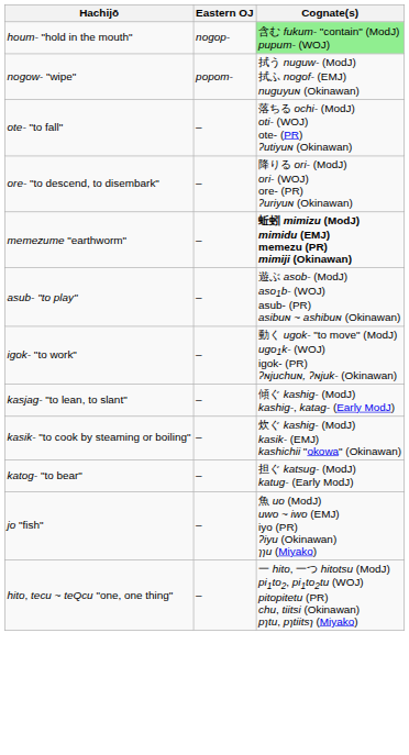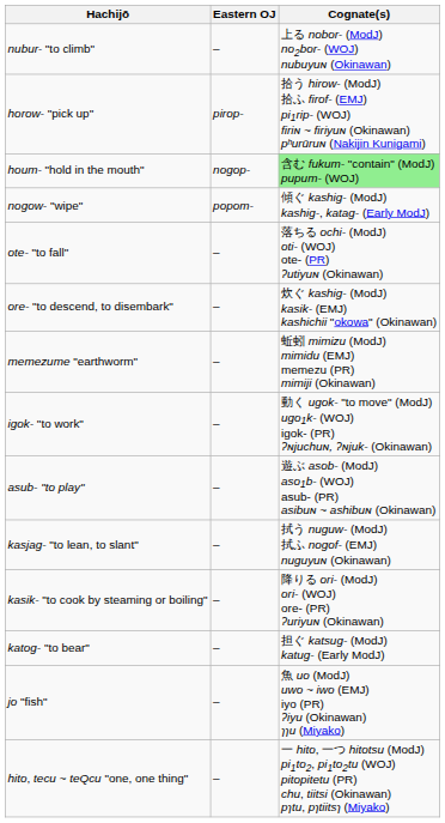 <table class="wikitable">
 <tr>
 <th>Hachijō</th>
 <th>Eastern <span>OJ</span></th>
 <th>Cognate(s)</th>
+</tr>
+<tr>
+<td><em>nubur-</em> "to climb"</td>
+<td>–</td>
+<td>上る <em>nobor-</em> (<a href='#'><span>ModJ</span></a>)<br><em>no<sub>2</sub>bor-</em> (<a href='#'><span>WOJ</span></a>)<br><em>nubuyuɴ</em> (<a href='#'>Okinawan</a>)</td>
+</tr>
+<tr>
+<td><em>horow-</em> "pick up"</td>
+<td><em>pirop-</em></td>
+<td>拾う <em>hirow-</em> (ModJ)<br>拾ふ <em>firof-</em> (<a href='#'><span>EMJ</span></a>)<br><em>pi<sub>1</sub>rip-</em> (WOJ)<br><em>firiɴ ~ firiyuɴ</em> (Okinawan)<br><em>pʰurūruɴ</em> (<a href='#'>Nakijin Kunigami</a>)</td>
 </tr>
 <tr>
 <td><em>houm-</em> "hold in the mouth"</td>
 <td><em>nogop-</em></td>
 <td style="background: lightgreen;">含む <em>fukum-</em> "contain" (ModJ)<br><em>pupum-</em> (WOJ)</td>
 </tr>
 <tr>
 <td><em>nogow-</em> "wipe"</td>
 <td><em>popom-</em></td>
-<td>拭う <em>nuguw-</em> (ModJ)<br>拭ふ <em>nogof-</em> (EMJ)<br><em>nuguyuɴ</em> (Okinawan)</td>
+<td>傾ぐ <em>kashig-</em> (ModJ)<br><em>kashig-</em>, <em>katag-</em> (<a href='#'>Early ModJ</a>)</td>
 </tr>
 <tr>
 <td><em>ote-</em> "to fall"</td>
 <td>–</td>
 <td>落ちる <em>ochi-</em> (ModJ)<br><em>oti-</em> (WOJ)<br>ote- (<a href='#'><span>PR</span></a>)<br><em>ʔutiyuɴ</em> (Okinawan)</td>
 </tr>
 <tr>
 <td><em>ore-</em> "to descend, to disembark"</td>
 <td>–</td>
-<td>降りる <em>ori-</em> (ModJ)<br><em>ori-</em> (WOJ)<br>ore- (PR)<br><em>ʔuriyuɴ</em> (Okinawan)</td>
+<td>炊ぐ <em>kashig-</em> (ModJ)<br><em>kasik-</em> (EMJ)<br><em>kashichii</em> "<a href='#'>okowa</a>" (Okinawan)</td>
 </tr>
 <tr>
 <td><em>memezume</em> "earthworm"</td>
 <td>–</td>
-<td><strong>蚯蚓 <em>mimizu</em> (ModJ)<br><em>mimidu</em> (EMJ)<br>memezu (PR)<br><em>mimiji</em> (Okinawan)</strong></td>
+<td>蚯蚓 <em>mimizu</em> (ModJ)<br><em>mimidu</em> (EMJ)<br>memezu (PR)<br><em>mimiji</em> (Okinawan)</td>
+</tr>
+<tr>
+<td><em>igok-</em> "to work"</td>
+<td>–</td>
+<td>動く <em>ugok-</em> "to move" (ModJ)<br><em>ugo<sub>1</sub>k-</em> (WOJ)<br>igok- (PR)<br><em>ʔɴjuchuɴ, ʔɴjuk-</em> (Okinawan)</td>
 </tr>
 <tr>
 <td><em>asub- "to play"</em></td>
 <td>–</td>
 <td>遊ぶ <em>asob-</em> (ModJ)<br><em>aso<sub>1</sub>b-</em> (WOJ)<br>asub- (PR)<br><em>asibuɴ ~ ashibuɴ</em> (Okinawan)</td>
 </tr>
 <tr>
-<td><em>igok-</em> "to work"</td>
-<td>–</td>
-<td>動く <em>ugok-</em> "to move" (ModJ)<br><em>ugo<sub>1</sub>k-</em> (WOJ)<br>igok- (PR)<br><em>ʔɴjuchuɴ, ʔɴjuk-</em> (Okinawan)</td>
-</tr>
-<tr>
 <td><em>kasjag-</em> "to lean, to slant"</td>
 <td>–</td>
-<td>傾ぐ <em>kashig-</em> (ModJ)<br><em>kashig-</em>, <em>katag-</em> (<a href='#'>Early ModJ</a>)</td>
+<td>拭う <em>nuguw-</em> (ModJ)<br>拭ふ <em>nogof-</em> (EMJ)<br><em>nuguyuɴ</em> (Okinawan)</td>
 </tr>
 <tr>
 <td><em>kasik-</em> "to cook by steaming or boiling"</td>
 <td>–</td>
-<td>炊ぐ <em>kashig-</em> (ModJ)<br><em>kasik-</em> (EMJ)<br><em>kashichii</em> "<a href='#'>okowa</a>" (Okinawan)</td>
+<td>降りる <em>ori-</em> (ModJ)<br><em>ori-</em> (WOJ)<br>ore- (PR)<br><em>ʔuriyuɴ</em> (Okinawan)</td>
 </tr>
 <tr>
 <td><em>katog-</em> "to bear"</td>
 <td>–</td>
 <td>担ぐ <em>katsug-</em> (ModJ)<br><em>katug-</em> (Early ModJ)</td>
 </tr>
 <tr>
 <td><em>jo</em> "fish"</td>
 <td>–</td>
 <td>魚 <em>uo</em> (ModJ)<br><em>uwo ~ iwo</em> (EMJ)<br>iyo (PR)<br><em>ʔiyu</em> (Okinawan)<br><em>ɿɿu</em> (<a href='#'>Miyako</a>)</td>
 </tr>
 <tr>
 <td><em>hito</em>, <em>tecu ~ teQcu</em> "one, one thing"</td>
 <td>–</td>
 <td>一 <em>hito</em>, 一つ <em>hitotsu</em> (ModJ)<br><em>pi<sub>1</sub>to<sub>2</sub></em>, <em>pi<sub>1</sub>to<sub>2</sub>tu</em> (WOJ)<br><em>pito</em><em>pitetu</em> (PR)<br><em>chu</em>, <em>tiitsi</em> (Okinawan)<br><em>pɿtu</em>, <em>pɿtiitsɿ</em> (<a href='#'>Miyako</a>)</td>
 </tr>
 </table>
